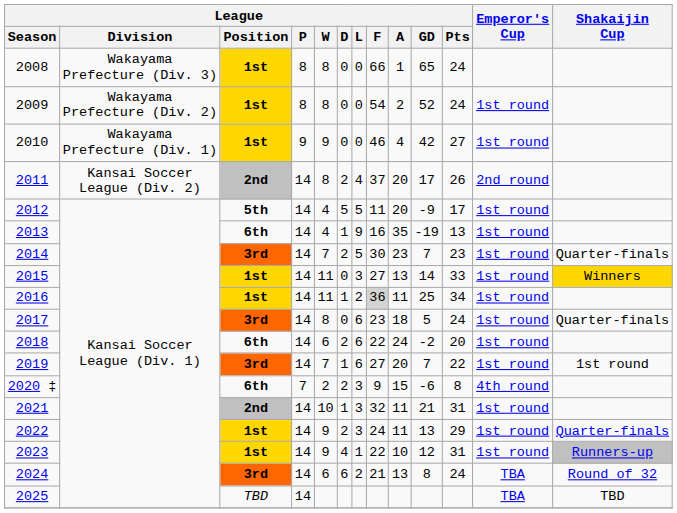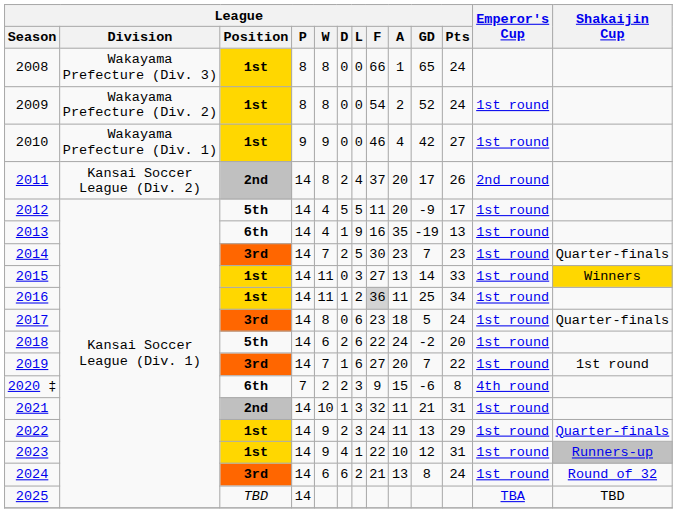 <table class="wikitable" style="text-align:center;">
 <tr>
 <th colspan="11">League</th>
 <th rowspan="2"><a href='#'>Emperor's<br>Cup</a></th>
 <th rowspan="2"><a href='#'>Shakaijin<br>Cup</a></th>
 </tr>
 <tr>
 <th>Season</th>
 <th>Division</th>
 <th>Position</th>
 <th>P</th>
 <th>W</th>
 <th>D</th>
 <th>L</th>
 <th>F</th>
 <th>A</th>
 <th>GD</th>
 <th>Pts</th>
 </tr>
 <tr>
 <td>2008</td>
 <td>Wakayama<br>Prefecture (Div. 3)</td>
 <td bgcolor=gold><strong>1st</strong></td>
 <td>8</td>
 <td>8</td>
 <td>0</td>
 <td>0</td>
 <td>66</td>
 <td>1</td>
 <td>65</td>
 <td>24</td>
 <td></td>
 <td></td>
 </tr>
 <tr>
 <td>2009</td>
 <td>Wakayama<br>Prefecture (Div. 2)</td>
 <td bgcolor=gold><strong>1st</strong></td>
 <td>8</td>
 <td>8</td>
 <td>0</td>
 <td>0</td>
 <td>54</td>
 <td>2</td>
 <td>52</td>
 <td>24</td>
 <td><a href='#'>1st round</a></td>
 <td></td>
 </tr>
 <tr>
 <td>2010</td>
 <td>Wakayama<br>Prefecture (Div. 1)</td>
 <td bgcolor=gold><strong>1st</strong></td>
 <td>9</td>
 <td>9</td>
 <td>0</td>
 <td>0</td>
 <td>46</td>
 <td>4</td>
 <td>42</td>
 <td>27</td>
 <td><a href='#'>1st round</a></td>
 <td></td>
 </tr>
 <tr>
 <td><a href='#'>2011</a></td>
 <td>Kansai Soccer<br>League (Div. 2)</td>
 <td bgcolor=silver><strong>2nd</strong></td>
 <td>14</td>
 <td>8</td>
 <td>2</td>
 <td>4</td>
 <td>37</td>
 <td>20</td>
 <td>17</td>
 <td>26</td>
 <td><a href='#'>2nd round</a></td>
 <td></td>
 </tr>
 <tr>
 <td><a href='#'>2012</a></td>
 <td rowspan="14">Kansai Soccer<br>League (Div. 1)</td>
 <td><strong>5th</strong></td>
 <td>14</td>
 <td>4</td>
 <td>5</td>
 <td>5</td>
 <td>11</td>
 <td>20</td>
 <td>-9</td>
 <td>17</td>
 <td><a href='#'>1st round</a></td>
 <td></td>
 </tr>
 <tr>
 <td><a href='#'>2013</a></td>
 <td><strong>6th</strong></td>
 <td>14</td>
 <td>4</td>
 <td>1</td>
 <td>9</td>
 <td>16</td>
 <td>35</td>
 <td>-19</td>
 <td>13</td>
 <td><a href='#'>1st round</a></td>
 <td></td>
 </tr>
 <tr>
 <td><a href='#'>2014</a></td>
 <td bgcolor=ff6600><strong>3rd</strong></td>
 <td>14</td>
 <td>7</td>
 <td>2</td>
 <td>5</td>
 <td>30</td>
 <td>23</td>
 <td>7</td>
 <td>23</td>
 <td><a href='#'>1st round</a></td>
 <td>Quarter-finals</td>
 </tr>
 <tr>
 <td><a href='#'>2015</a></td>
 <td bgcolor=gold><strong>1st</strong></td>
 <td>14</td>
 <td>11</td>
 <td>0</td>
 <td>3</td>
 <td>27</td>
 <td>13</td>
 <td>14</td>
 <td>33</td>
 <td><a href='#'>1st round</a></td>
 <td bgcolor=gold>Winners</td>
 </tr>
 <tr>
 <td><a href='#'>2016</a></td>
 <td bgcolor=gold><strong>1st</strong></td>
 <td>14</td>
 <td>11</td>
 <td>1</td>
 <td>2</td>
 <td style="background: lightgrey;">36</td>
 <td>11</td>
 <td>25</td>
 <td>34</td>
 <td><a href='#'>1st round</a></td>
 <td></td>
 </tr>
 <tr>
 <td><a href='#'>2017</a></td>
 <td bgcolor=ff6600><strong>3rd</strong></td>
 <td>14</td>
 <td>8</td>
 <td>0</td>
 <td>6</td>
 <td>23</td>
 <td>18</td>
 <td>5</td>
 <td>24</td>
 <td><a href='#'>1st round</a></td>
 <td>Quarter-finals</td>
 </tr>
 <tr>
 <td><a href='#'>2018</a></td>
-<td><strong>6th</strong></td>
+<td><strong>5th</strong></td>
 <td>14</td>
 <td>6</td>
 <td>2</td>
 <td>6</td>
 <td>22</td>
 <td>24</td>
 <td>-2</td>
 <td>20</td>
 <td><a href='#'>1st round</a></td>
 <td></td>
 </tr>
 <tr>
 <td><a href='#'>2019</a></td>
 <td bgcolor=ff6600><strong>3rd</strong></td>
 <td>14</td>
 <td>7</td>
 <td>1</td>
 <td>6</td>
 <td>27</td>
 <td>20</td>
 <td>7</td>
 <td>22</td>
 <td><a href='#'>1st round</a></td>
 <td>1st round</td>
 </tr>
 <tr>
 <td><a href='#'>2020</a> ‡</td>
 <td><strong>6th</strong></td>
 <td>7</td>
 <td>2</td>
 <td>2</td>
 <td>3</td>
 <td>9</td>
 <td>15</td>
 <td>-6</td>
 <td>8</td>
 <td><a href='#'>4th round</a></td>
 <td></td>
 </tr>
 <tr>
 <td><a href='#'>2021</a></td>
 <td bgcolor=silver><strong>2nd</strong></td>
 <td>14</td>
 <td>10</td>
 <td>1</td>
 <td>3</td>
 <td>32</td>
 <td>11</td>
 <td>21</td>
 <td>31</td>
 <td><a href='#'>1st round</a></td>
 <td></td>
 </tr>
 <tr>
 <td><a href='#'>2022</a></td>
 <td bgcolor=gold><strong>1st</strong></td>
 <td>14</td>
 <td>9</td>
 <td>2</td>
 <td>3</td>
 <td>24</td>
 <td>11</td>
 <td>13</td>
 <td>29</td>
 <td><a href='#'>1st round</a></td>
 <td><a href='#'>Quarter-finals</a></td>
 </tr>
 <tr>
 <td><a href='#'>2023</a></td>
 <td bgcolor=gold><strong>1st</strong></td>
 <td>14</td>
 <td>9</td>
 <td>4</td>
 <td>1</td>
 <td>22</td>
 <td>10</td>
 <td>12</td>
 <td>31</td>
 <td><a href='#'>1st round</a></td>
 <td bgcolor=silver><a href='#'>Runners-up</a></td>
 </tr>
 <tr>
 <td><a href='#'>2024</a></td>
 <td bgcolor=ff6600><strong>3rd</strong></td>
 <td>14</td>
 <td>6</td>
 <td>6</td>
 <td>2</td>
 <td>21</td>
 <td>13</td>
 <td>8</td>
 <td>24</td>
-<td><a href='#'>TBA</a></td>
+<td><a href='#'>1st round</a></td>
 <td><a href='#'>Round of 32</a></td>
 </tr>
 <tr>
 <td><a href='#'>2025</a></td>
 <td><em>TBD</em></td>
 <td>14</td>
 <td></td>
 <td></td>
 <td></td>
 <td></td>
 <td></td>
 <td></td>
 <td></td>
 <td><a href='#'>TBA</a></td>
 <td>TBD</td>
 </tr>
 <tr>
 </tr>
 </table>
